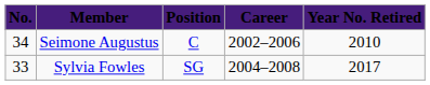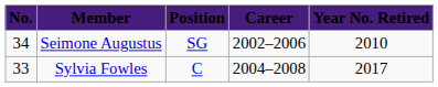 <table class="wikitable" style="margin: 1em auto 1em auto">
 <tr style="text-align:center;">
 <th style="background:#461D7C;" align="center"><span>No.</span></th>
 <th style="background:#461D7C;" align="center"><span>Member</span></th>
 <th style="background:#461D7C;" align="center"><span>Position</span></th>
 <th style="background:#461D7C;" align="center"><span>Career</span></th>
 <th style="background:#461D7C;" align="center"><span>Year No. Retired</span></th>
 </tr>
 <tr style="text-align:center;">
 <td>34</td>
 <td><a href='#'>Seimone Augustus</a></td>
-<td><a href='#'>C</a></td>
+<td><a href='#'>SG</a></td>
 <td>2002–2006</td>
 <td>2010</td>
 </tr>
 <tr style="text-align:center;">
 <td>33</td>
 <td><a href='#'>Sylvia Fowles</a></td>
-<td><a href='#'>SG</a></td>
+<td><a href='#'>C</a></td>
 <td>2004–2008</td>
 <td>2017</td>
 </tr>
 </table>
